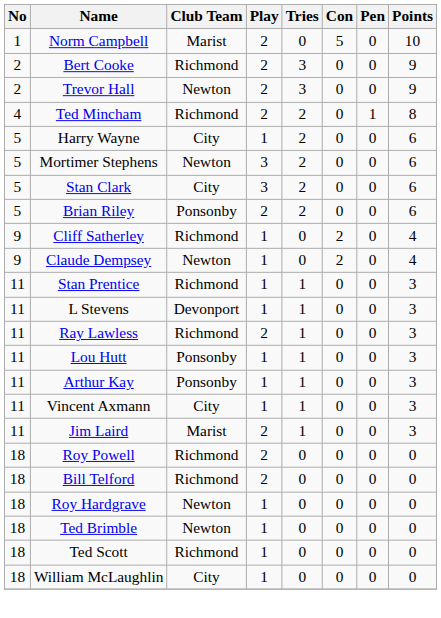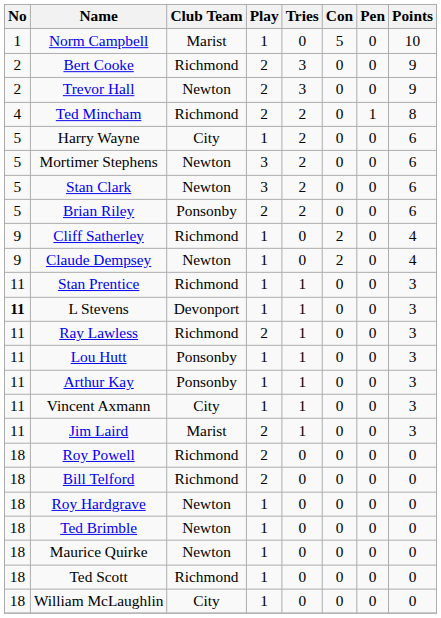 <table class="wikitable sortable" style="text-align: center;">
 <tr>
 <th>No</th>
 <th>Name</th>
 <th>Club Team</th>
 <th>Play</th>
 <th>Tries</th>
 <th>Con</th>
 <th>Pen</th>
 <th>Points</th>
 </tr>
 <tr>
 <td>1</td>
 <td><a href='#'>Norm Campbell</a></td>
 <td>Marist</td>
-<td>2</td>
+<td>1</td>
 <td>0</td>
 <td>5</td>
 <td>0</td>
 <td>10</td>
 </tr>
 <tr>
 <td>2</td>
 <td><a href='#'>Bert Cooke</a></td>
 <td>Richmond</td>
 <td>2</td>
 <td>3</td>
 <td>0</td>
 <td>0</td>
 <td>9</td>
 </tr>
 <tr>
 <td>2</td>
 <td><a href='#'>Trevor Hall</a></td>
 <td>Newton</td>
 <td>2</td>
 <td>3</td>
 <td>0</td>
 <td>0</td>
 <td>9</td>
 </tr>
 <tr>
 <td>4</td>
 <td><a href='#'>Ted Mincham</a></td>
 <td>Richmond</td>
 <td>2</td>
 <td>2</td>
 <td>0</td>
 <td>1</td>
 <td>8</td>
 </tr>
 <tr>
 <td>5</td>
 <td>Harry Wayne</td>
 <td>City</td>
 <td>1</td>
 <td>2</td>
 <td>0</td>
 <td>0</td>
 <td>6</td>
 </tr>
 <tr>
 <td>5</td>
 <td>Mortimer Stephens</td>
 <td>Newton</td>
 <td>3</td>
 <td>2</td>
 <td>0</td>
 <td>0</td>
 <td>6</td>
 </tr>
 <tr>
 <td>5</td>
 <td><a href='#'>Stan Clark</a></td>
-<td>City</td>
+<td>Newton</td>
 <td>3</td>
 <td>2</td>
 <td>0</td>
 <td>0</td>
 <td>6</td>
 </tr>
 <tr>
 <td>5</td>
 <td><a href='#'>Brian Riley</a></td>
 <td>Ponsonby</td>
 <td>2</td>
 <td>2</td>
 <td>0</td>
 <td>0</td>
 <td>6</td>
 </tr>
 <tr>
 <td>9</td>
 <td><a href='#'>Cliff Satherley</a></td>
 <td>Richmond</td>
 <td>1</td>
 <td>0</td>
 <td>2</td>
 <td>0</td>
 <td>4</td>
 </tr>
 <tr>
 <td>9</td>
 <td><a href='#'>Claude Dempsey</a></td>
 <td>Newton</td>
 <td>1</td>
 <td>0</td>
 <td>2</td>
 <td>0</td>
 <td>4</td>
 </tr>
 <tr>
 <td>11</td>
 <td><a href='#'>Stan Prentice</a></td>
 <td>Richmond</td>
 <td>1</td>
 <td>1</td>
 <td>0</td>
 <td>0</td>
 <td>3</td>
 </tr>
 <tr>
-<td>11</td>
+<td><strong>11</strong></td>
 <td>L Stevens</td>
 <td>Devonport</td>
 <td>1</td>
 <td>1</td>
 <td>0</td>
 <td>0</td>
 <td>3</td>
 </tr>
 <tr>
 <td>11</td>
 <td><a href='#'>Ray Lawless</a></td>
 <td>Richmond</td>
 <td>2</td>
 <td>1</td>
 <td>0</td>
 <td>0</td>
 <td>3</td>
 </tr>
 <tr>
 <td>11</td>
 <td><a href='#'>Lou Hutt</a></td>
 <td>Ponsonby</td>
 <td>1</td>
 <td>1</td>
 <td>0</td>
 <td>0</td>
 <td>3</td>
 </tr>
 <tr>
 <td>11</td>
 <td><a href='#'>Arthur Kay</a></td>
 <td>Ponsonby</td>
 <td>1</td>
 <td>1</td>
 <td>0</td>
 <td>0</td>
 <td>3</td>
 </tr>
 <tr>
 <td>11</td>
 <td>Vincent Axmann</td>
 <td>City</td>
 <td>1</td>
 <td>1</td>
 <td>0</td>
 <td>0</td>
 <td>3</td>
 </tr>
 <tr>
 <td>11</td>
 <td><a href='#'>Jim Laird</a></td>
 <td>Marist</td>
 <td>2</td>
 <td>1</td>
 <td>0</td>
 <td>0</td>
 <td>3</td>
 </tr>
 <tr>
 <td>18</td>
 <td><a href='#'>Roy Powell</a></td>
 <td>Richmond</td>
 <td>2</td>
 <td>0</td>
 <td>0</td>
 <td>0</td>
 <td>0</td>
 </tr>
 <tr>
 <td>18</td>
 <td><a href='#'>Bill Telford</a></td>
 <td>Richmond</td>
 <td>2</td>
 <td>0</td>
 <td>0</td>
 <td>0</td>
 <td>0</td>
 </tr>
 <tr>
 <td>18</td>
 <td><a href='#'>Roy Hardgrave</a></td>
 <td>Newton</td>
 <td>1</td>
 <td>0</td>
 <td>0</td>
 <td>0</td>
 <td>0</td>
 </tr>
 <tr>
 <td>18</td>
 <td><a href='#'>Ted Brimble</a></td>
 <td>Newton</td>
 <td>1</td>
 <td>0</td>
 <td>0</td>
 <td>0</td>
 <td>0</td>
 </tr>
 <tr>
 <td>18</td>
+<td>Maurice Quirke</td>
+<td>Newton</td>
+<td>1</td>
+<td>0</td>
+<td>0</td>
+<td>0</td>
+<td>0</td>
+</tr>
+<tr>
+<td>18</td>
 <td>Ted Scott</td>
 <td>Richmond</td>
 <td>1</td>
 <td>0</td>
 <td>0</td>
 <td>0</td>
 <td>0</td>
 </tr>
 <tr>
 <td>18</td>
 <td>William McLaughlin</td>
 <td>City</td>
 <td>1</td>
 <td>0</td>
 <td>0</td>
 <td>0</td>
 <td>0</td>
 </tr>
 <tr>
 </tr>
 </table>
